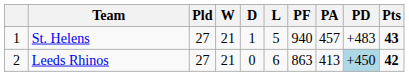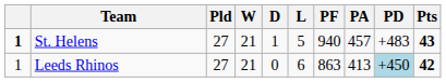 <table class="wikitable" style="text-align:center;">
 <tr>
 <th style="width:20px;" abbr="Position"></th>
 <th width=175>Team</th>
 <th style="width:20px;" abbr="Played">Pld</th>
 <th style="width:20px;" abbr="Won">W</th>
 <th style="width:20px;" abbr="Drawn">D</th>
 <th style="width:20px;" abbr="Lost">L</th>
 <th style="width:20px;" abbr="Points for">PF</th>
 <th style="width:20px;" abbr="Points against">PA</th>
 <th style="width:20px;" abbr="Points difference">PD</th>
 <th style="width:20px;" abbr="Points">Pts</th>
 </tr>
 <tr>
-<td>1</td>
+<td><strong>1</strong></td>
 <td style="text-align:left;"> <a href='#'>St. Helens</a></td>
 <td>27</td>
 <td>21</td>
 <td>1</td>
 <td>5</td>
 <td>940</td>
 <td>457</td>
 <td>+483</td>
 <td><strong>43</strong></td>
 </tr>
 <tr>
-<td>2</td>
+<td>1</td>
 <td style="text-align:left;"> <a href='#'>Leeds Rhinos</a></td>
 <td>27</td>
 <td>21</td>
 <td>0</td>
 <td>6</td>
 <td>863</td>
 <td>413</td>
 <td style="background: lightblue;">+450</td>
 <td><strong>42</strong></td>
 </tr>
 </table>
